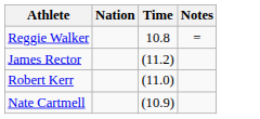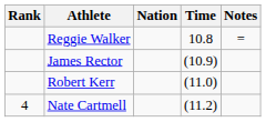 <table class="wikitable sortable" style="text-align:center">
 <tr>
+<th>Rank</th>
 <th>Athlete</th>
 <th>Nation</th>
 <th>Time</th>
 <th>Notes</th>
 </tr>
 <tr>
+<td></td>
 <td align=left><a href='#'>Reggie Walker</a></td>
 <td align=left></td>
 <td>10.8</td>
 <td>=</td>
 </tr>
 <tr>
+<td></td>
 <td align=left><a href='#'>James Rector</a></td>
 <td align=left></td>
-<td>(11.2)</td>
+<td>(10.9)</td>
 <td></td>
 </tr>
 <tr>
+<td></td>
 <td align=left><a href='#'>Robert Kerr</a></td>
 <td align=left></td>
 <td>(11.0)</td>
 <td></td>
 </tr>
 <tr>
+<td>4</td>
 <td align=left><a href='#'>Nate Cartmell</a></td>
 <td align=left></td>
-<td>(10.9)</td>
+<td>(11.2)</td>
 <td></td>
 </tr>
 </table>
